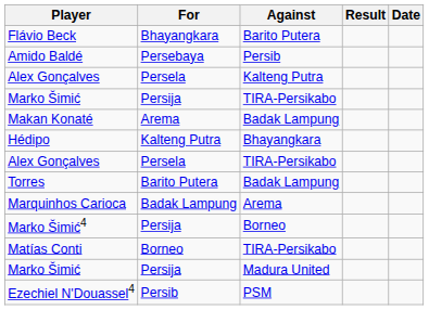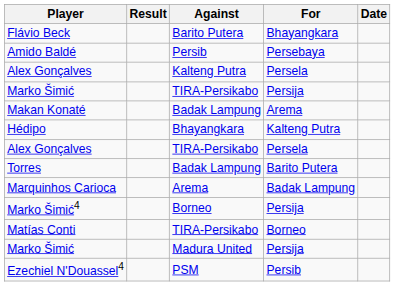 <table class="wikitable">
 <tr>
 <th>Player</th>
+<th style="text-align:center">Result</th>
+<th>Against</th>
 <th>For</th>
-<th>Against</th>
-<th style="text-align:center">Result</th>
 <th>Date</th>
 </tr>
 <tr>
 <td> <a href='#'>Flávio Beck</a></td>
+<td align="center"></td>
+<td><a href='#'>Barito Putera</a></td>
 <td><a href='#'>Bhayangkara</a></td>
-<td><a href='#'>Barito Putera</a></td>
-<td align="center"></td>
 <td></td>
 </tr>
 <tr>
 <td> <a href='#'>Amido Baldé</a></td>
+<td align="center"></td>
+<td><a href='#'>Persib</a></td>
 <td><a href='#'>Persebaya</a></td>
-<td><a href='#'>Persib</a></td>
-<td align="center"></td>
 <td></td>
 </tr>
 <tr>
 <td> <a href='#'>Alex Gonçalves</a></td>
+<td align="center"></td>
+<td><a href='#'>Kalteng Putra</a></td>
 <td><a href='#'>Persela</a></td>
-<td><a href='#'>Kalteng Putra</a></td>
-<td align="center"></td>
 <td></td>
 </tr>
 <tr>
 <td> <a href='#'>Marko Šimić</a></td>
+<td align="center"></td>
+<td><a href='#'>TIRA-Persikabo</a></td>
 <td><a href='#'>Persija</a></td>
-<td><a href='#'>TIRA-Persikabo</a></td>
-<td align="center"></td>
 <td></td>
 </tr>
 <tr>
 <td> <a href='#'>Makan Konaté</a></td>
+<td align="center"></td>
+<td><a href='#'>Badak Lampung</a></td>
 <td><a href='#'>Arema</a></td>
-<td><a href='#'>Badak Lampung</a></td>
-<td align="center"></td>
 <td></td>
 </tr>
 <tr>
 <td> <a href='#'>Hédipo</a></td>
+<td align="center"></td>
+<td><a href='#'>Bhayangkara</a></td>
 <td><a href='#'>Kalteng Putra</a></td>
-<td><a href='#'>Bhayangkara</a></td>
-<td align="center"></td>
 <td></td>
 </tr>
 <tr>
 <td> <a href='#'>Alex Gonçalves</a></td>
+<td align="center"></td>
+<td><a href='#'>TIRA-Persikabo</a></td>
 <td><a href='#'>Persela</a></td>
-<td><a href='#'>TIRA-Persikabo</a></td>
-<td align="center"></td>
 <td></td>
 </tr>
 <tr>
 <td> <a href='#'>Torres</a></td>
+<td align="center"></td>
+<td><a href='#'>Badak Lampung</a></td>
 <td><a href='#'>Barito Putera</a></td>
-<td><a href='#'>Badak Lampung</a></td>
-<td align="center"></td>
 <td></td>
 </tr>
 <tr>
 <td> <a href='#'>Marquinhos Carioca</a></td>
+<td align="center"></td>
+<td><a href='#'>Arema</a></td>
 <td><a href='#'>Badak Lampung</a></td>
-<td><a href='#'>Arema</a></td>
-<td align="center"></td>
 <td></td>
 </tr>
 <tr>
 <td> <a href='#'>Marko Šimić</a><sup>4</sup></td>
+<td align="center"></td>
+<td><a href='#'>Borneo</a></td>
 <td><a href='#'>Persija</a></td>
-<td><a href='#'>Borneo</a></td>
-<td align="center"></td>
 <td></td>
 </tr>
 <tr>
 <td> <a href='#'>Matías Conti</a></td>
+<td align="center"></td>
+<td><a href='#'>TIRA-Persikabo</a></td>
 <td><a href='#'>Borneo</a></td>
-<td><a href='#'>TIRA-Persikabo</a></td>
-<td align="center"></td>
 <td></td>
 </tr>
 <tr>
 <td> <a href='#'>Marko Šimić</a></td>
+<td align="center"></td>
+<td><a href='#'>Madura United</a></td>
 <td><a href='#'>Persija</a></td>
-<td><a href='#'>Madura United</a></td>
-<td align="center"></td>
 <td></td>
 </tr>
 <tr>
 <td> <a href='#'>Ezechiel N'Douassel</a><sup>4</sup></td>
+<td align="center"></td>
+<td><a href='#'>PSM</a></td>
 <td><a href='#'>Persib</a></td>
-<td><a href='#'>PSM</a></td>
-<td align="center"></td>
 <td></td>
 </tr>
 </table>
